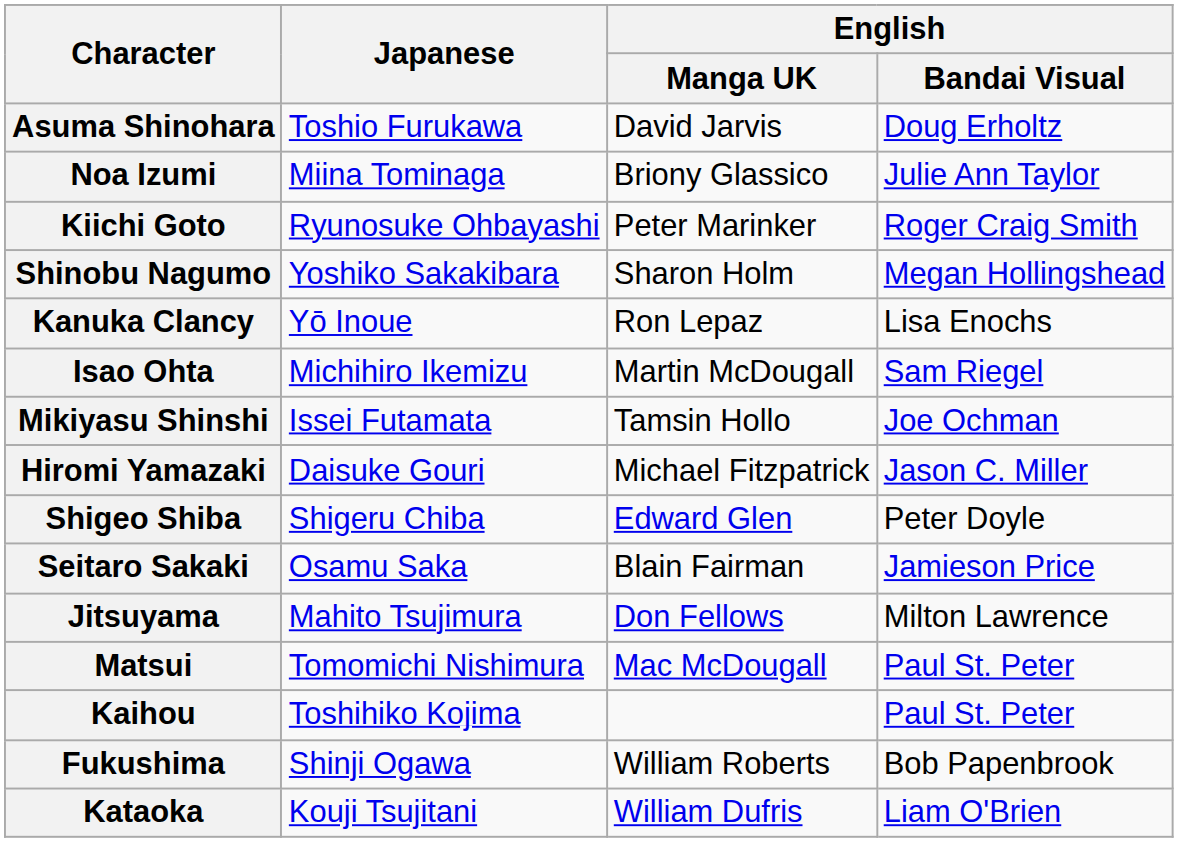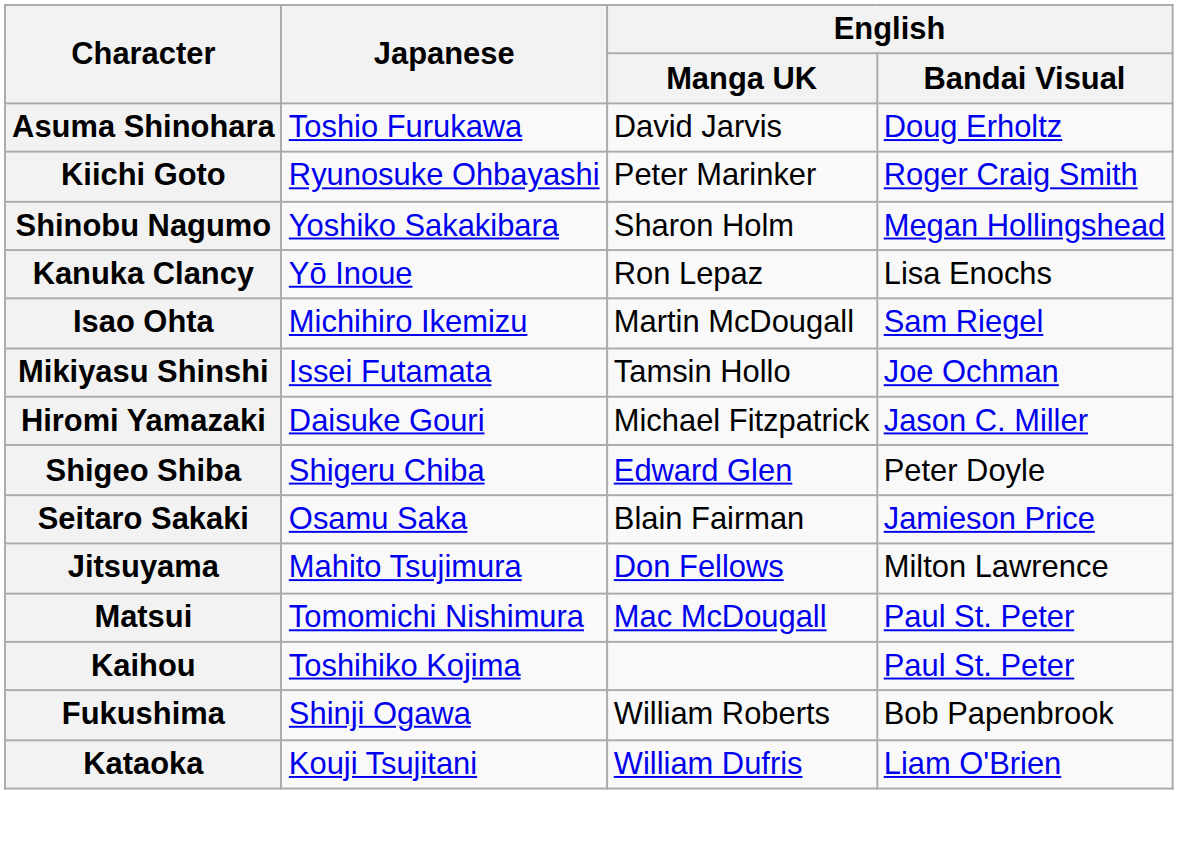 <table class="wikitable">
 <tr>
 <th rowspan="2">Character</th>
 <th rowspan="2">Japanese</th>
 <th colspan="2">English</th>
 </tr>
 <tr>
 <th>Manga UK</th>
 <th>Bandai Visual</th>
 </tr>
 <tr>
 <th>Asuma Shinohara</th>
 <td><a href='#'>Toshio Furukawa</a></td>
 <td>David Jarvis</td>
 <td><a href='#'>Doug Erholtz</a></td>
-</tr>
-<tr>
-<th>Noa Izumi</th>
-<td><a href='#'>Miina Tominaga</a></td>
-<td>Briony Glassico</td>
-<td><a href='#'>Julie Ann Taylor</a></td>
 </tr>
 <tr>
 <th>Kiichi Goto</th>
 <td><a href='#'>Ryunosuke Ohbayashi</a></td>
 <td>Peter Marinker</td>
 <td><a href='#'>Roger Craig Smith</a></td>
 </tr>
 <tr>
 <th>Shinobu Nagumo</th>
 <td><a href='#'>Yoshiko Sakakibara</a></td>
 <td>Sharon Holm</td>
 <td><a href='#'>Megan Hollingshead</a></td>
 </tr>
 <tr>
 <th>Kanuka Clancy</th>
 <td><a href='#'>Yō Inoue</a></td>
 <td>Ron Lepaz</td>
 <td>Lisa Enochs</td>
 </tr>
 <tr>
 <th>Isao Ohta</th>
 <td><a href='#'>Michihiro Ikemizu</a></td>
 <td>Martin McDougall</td>
 <td><a href='#'>Sam Riegel</a></td>
 </tr>
 <tr>
 <th>Mikiyasu Shinshi</th>
 <td><a href='#'>Issei Futamata</a></td>
 <td>Tamsin Hollo</td>
 <td><a href='#'>Joe Ochman</a></td>
 </tr>
 <tr>
 <th>Hiromi Yamazaki</th>
 <td><a href='#'>Daisuke Gouri</a></td>
 <td>Michael Fitzpatrick</td>
 <td><a href='#'>Jason C. Miller</a></td>
 </tr>
 <tr>
 <th>Shigeo Shiba</th>
 <td><a href='#'>Shigeru Chiba</a></td>
 <td><a href='#'>Edward Glen</a></td>
 <td>Peter Doyle</td>
 </tr>
 <tr>
 <th>Seitaro Sakaki</th>
 <td><a href='#'>Osamu Saka</a></td>
 <td>Blain Fairman</td>
 <td><a href='#'>Jamieson Price</a></td>
 </tr>
 <tr>
 <th>Jitsuyama</th>
 <td><a href='#'>Mahito Tsujimura</a></td>
 <td><a href='#'>Don Fellows</a></td>
 <td>Milton Lawrence</td>
 </tr>
 <tr>
 <th>Matsui</th>
 <td><a href='#'>Tomomichi Nishimura</a></td>
 <td><a href='#'>Mac McDougall</a></td>
 <td><a href='#'>Paul St. Peter</a></td>
 </tr>
 <tr>
 <th>Kaihou</th>
 <td><a href='#'>Toshihiko Kojima</a></td>
 <td></td>
 <td><a href='#'>Paul St. Peter</a></td>
 </tr>
 <tr>
 <th>Fukushima</th>
 <td><a href='#'>Shinji Ogawa</a></td>
 <td>William Roberts</td>
 <td>Bob Papenbrook</td>
 </tr>
 <tr>
 <th>Kataoka</th>
 <td><a href='#'>Kouji Tsujitani</a></td>
 <td><a href='#'>William Dufris</a></td>
 <td><a href='#'>Liam O'Brien</a></td>
 </tr>
 </table>
